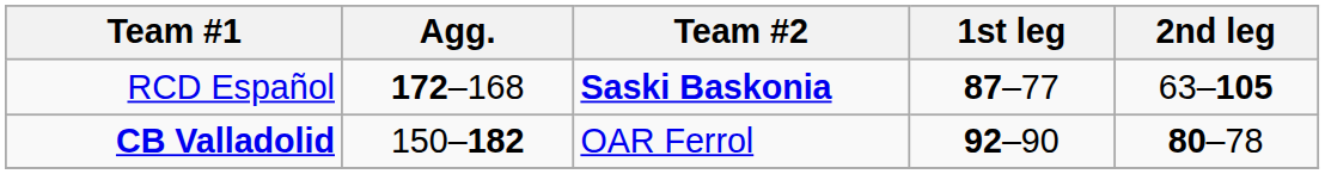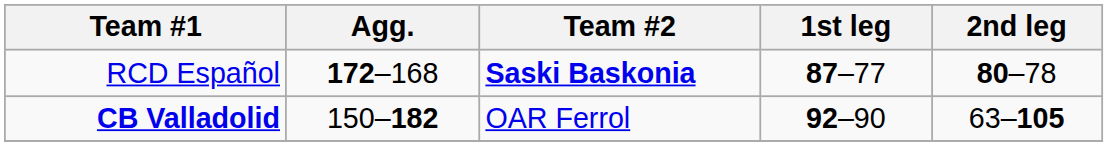 <table class=wikitable style="text-align:center">
 <tr>
 <th width=150>Team #1</th>
 <th width=100>Agg.</th>
 <th width=150>Team #2</th>
 <th width=88>1st leg</th>
 <th width=88>2nd leg</th>
 </tr>
 <tr>
 <td align=right><a href='#'>RCD Español</a></td>
 <td><strong>172</strong>–168</td>
 <td align=left><strong><a href='#'>Saski Baskonia</a></strong></td>
 <td><strong>87</strong>–77</td>
-<td>63–<strong>105</strong></td>
+<td><strong>80</strong>–78</td>
 </tr>
 <tr>
 <td align=right><strong><a href='#'>CB Valladolid</a></strong></td>
 <td>150–<strong>182</strong></td>
 <td align=left><a href='#'>OAR Ferrol</a></td>
 <td><strong>92</strong>–90</td>
-<td><strong>80</strong>–78</td>
+<td>63–<strong>105</strong></td>
 </tr>
 <tr>
 </tr>
 </table>
